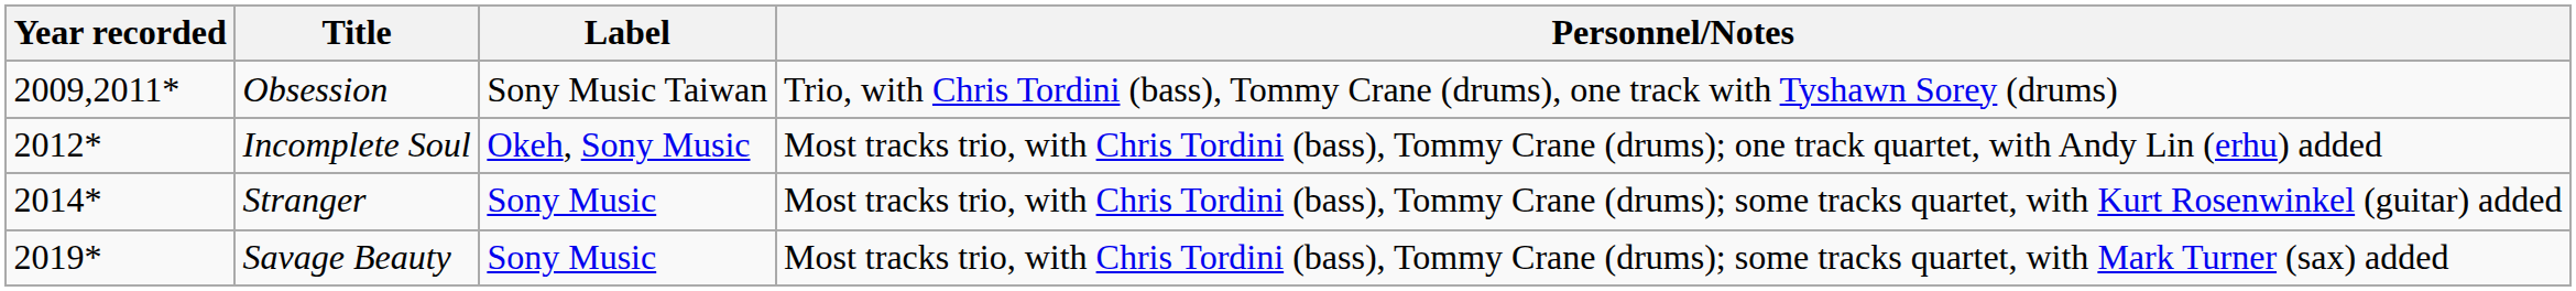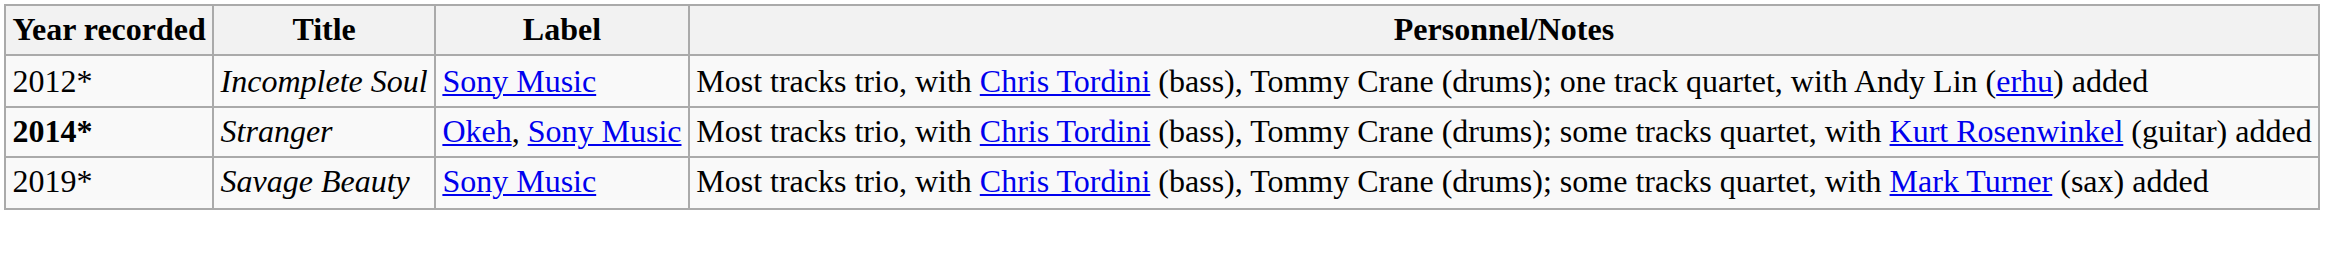 <table class="wikitable sortable">
 <tr>
 <th>Year recorded</th>
 <th>Title</th>
 <th>Label</th>
 <th>Personnel/Notes</th>
 </tr>
 <tr>
-<td>2009,2011*</td>
-<td><em>Obsession</em></td>
-<td>Sony Music Taiwan</td>
-<td>Trio, with <a href='#'>Chris Tordini</a> (bass), Tommy Crane (drums), one track with <a href='#'>Tyshawn Sorey</a> (drums)</td>
-</tr>
-<tr>
 <td>2012*</td>
 <td><em>Incomplete Soul</em></td>
-<td><a href='#'>Okeh</a>, <a href='#'>Sony Music</a></td>
+<td><a href='#'>Sony Music</a></td>
 <td>Most tracks trio, with <a href='#'>Chris Tordini</a> (bass), Tommy Crane (drums); one track quartet, with Andy Lin (<a href='#'>erhu</a>) added</td>
 </tr>
 <tr>
-<td>2014*</td>
+<td><strong>2014*</strong></td>
 <td><em>Stranger</em></td>
-<td><a href='#'>Sony Music</a></td>
+<td><a href='#'>Okeh</a>, <a href='#'>Sony Music</a></td>
 <td>Most tracks trio, with <a href='#'>Chris Tordini</a> (bass), Tommy Crane (drums); some tracks quartet, with <a href='#'>Kurt Rosenwinkel</a> (guitar) added</td>
 </tr>
 <tr>
 <td>2019*</td>
 <td><em>Savage Beauty</em></td>
 <td><a href='#'>Sony Music</a></td>
 <td>Most tracks trio, with <a href='#'>Chris Tordini</a> (bass), Tommy Crane (drums); some tracks quartet, with <a href='#'>Mark Turner</a> (sax) added</td>
 </tr>
 </table>
